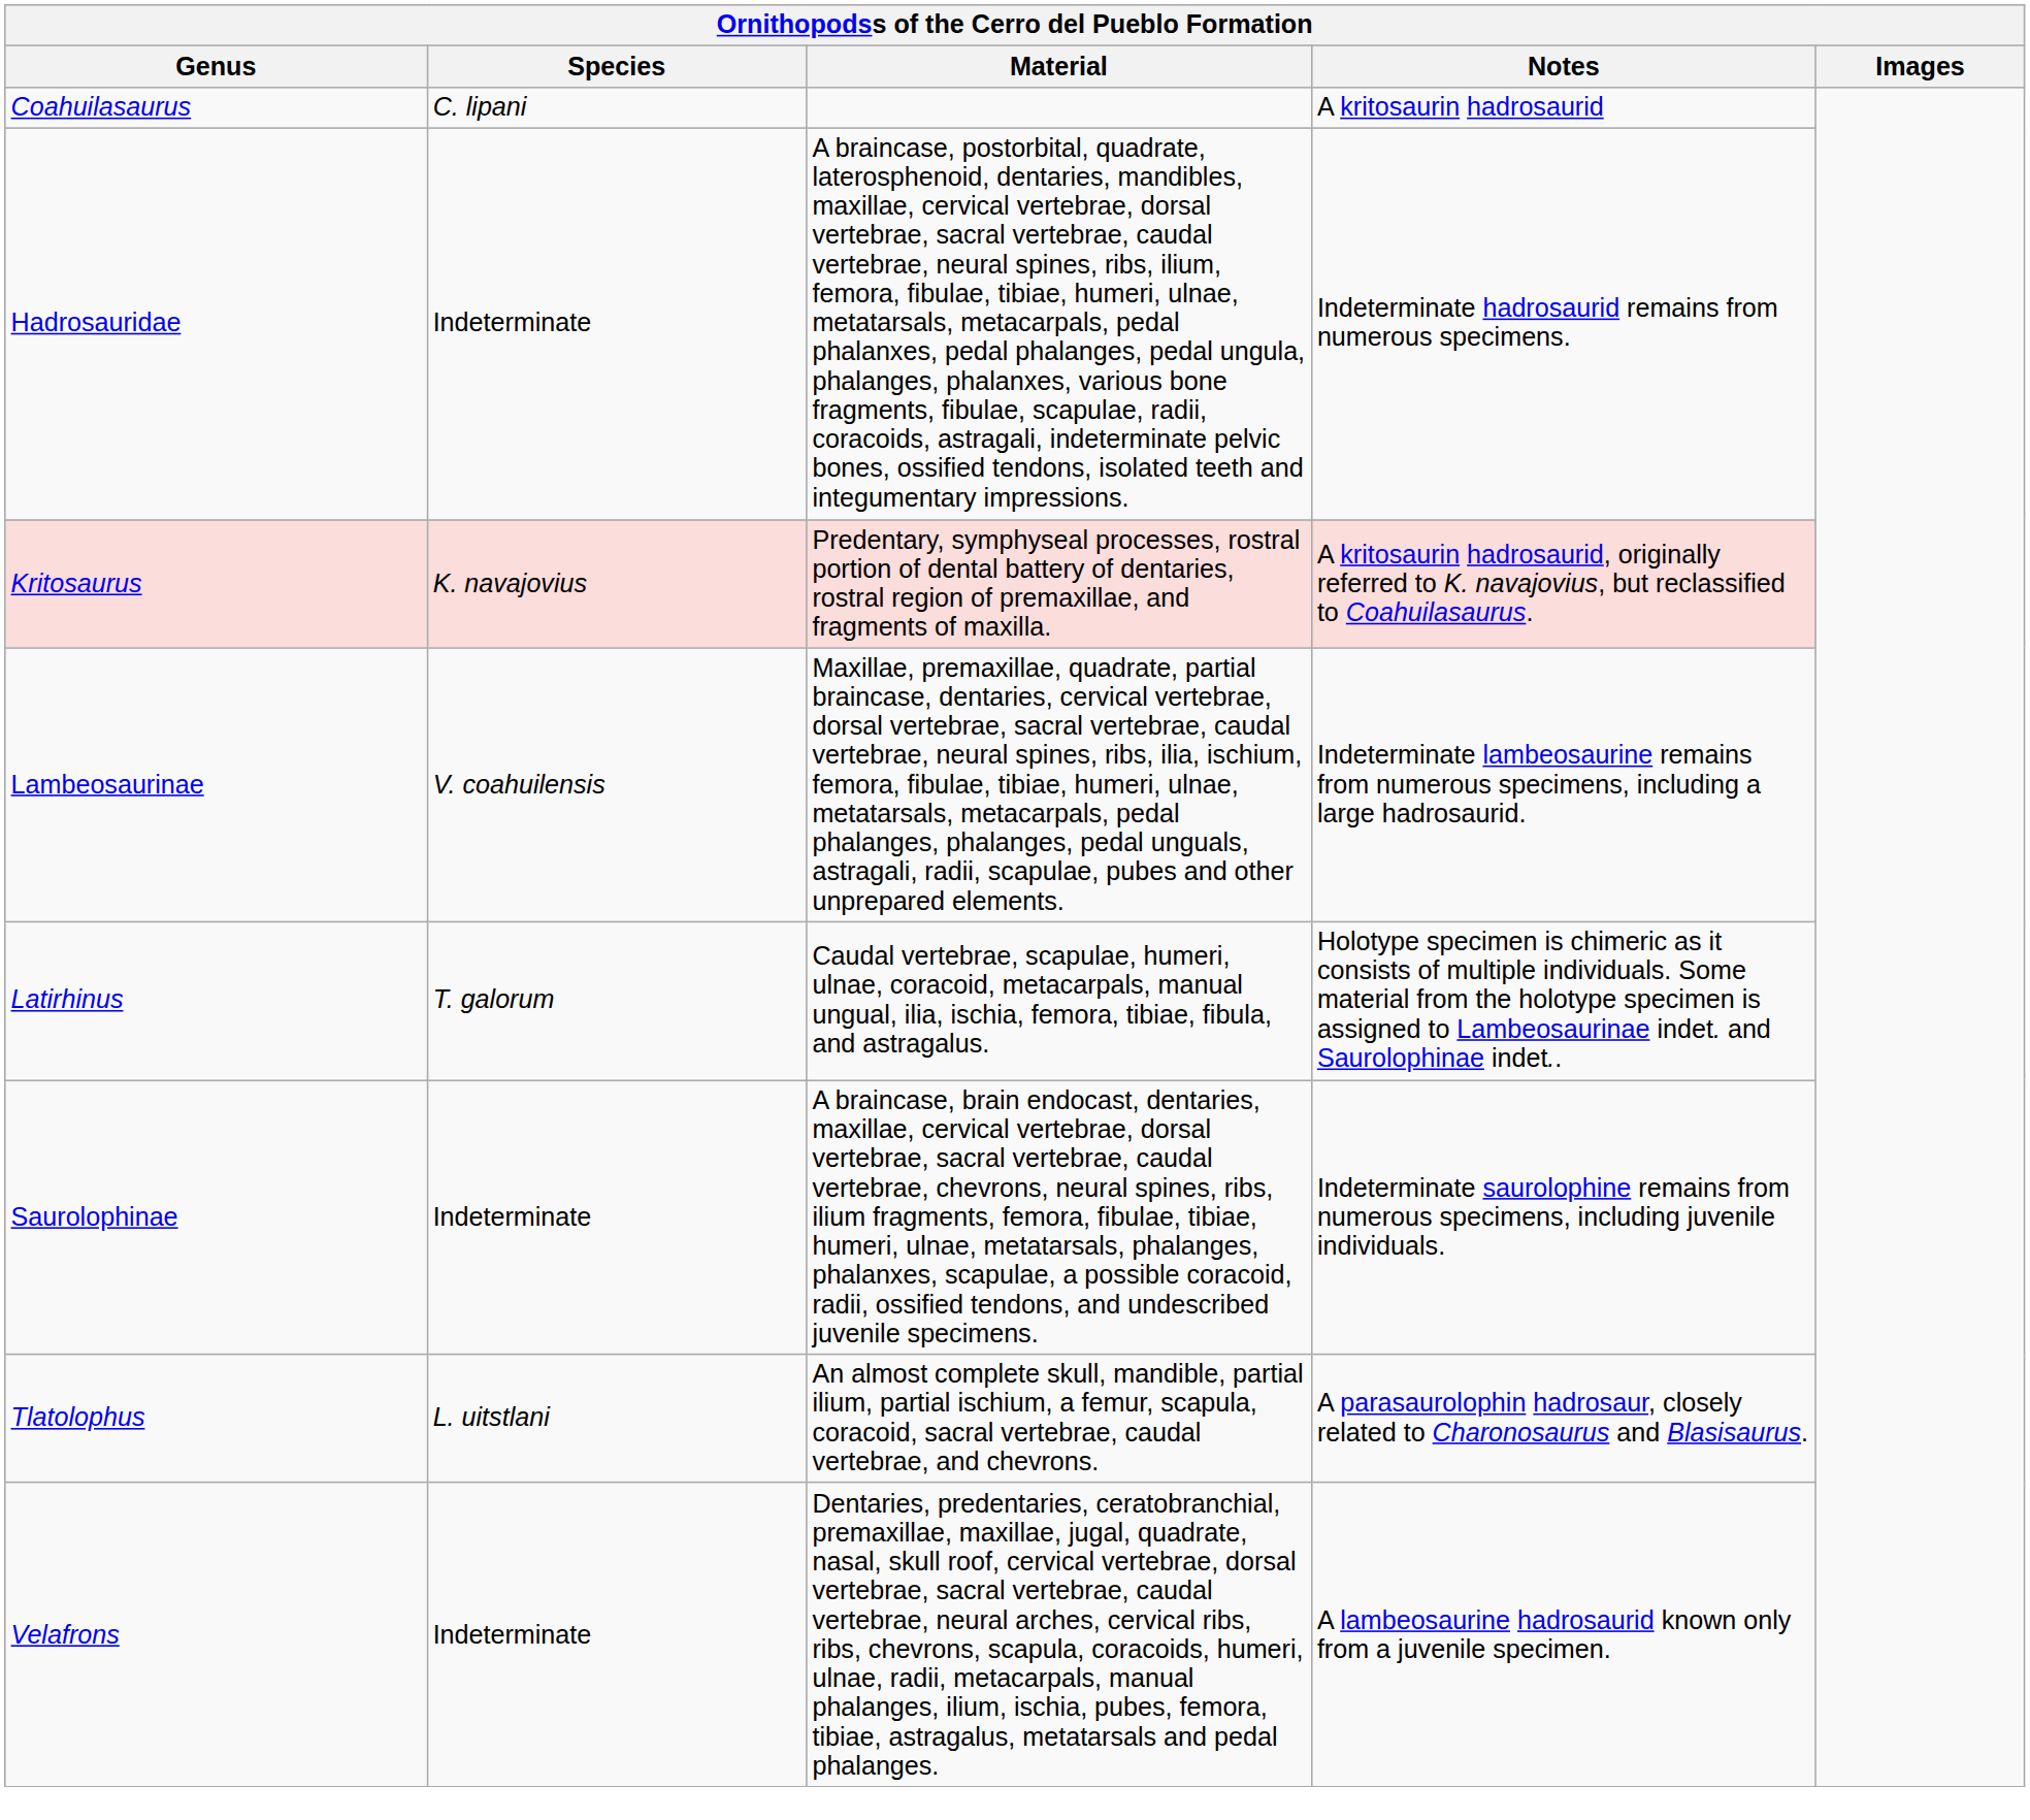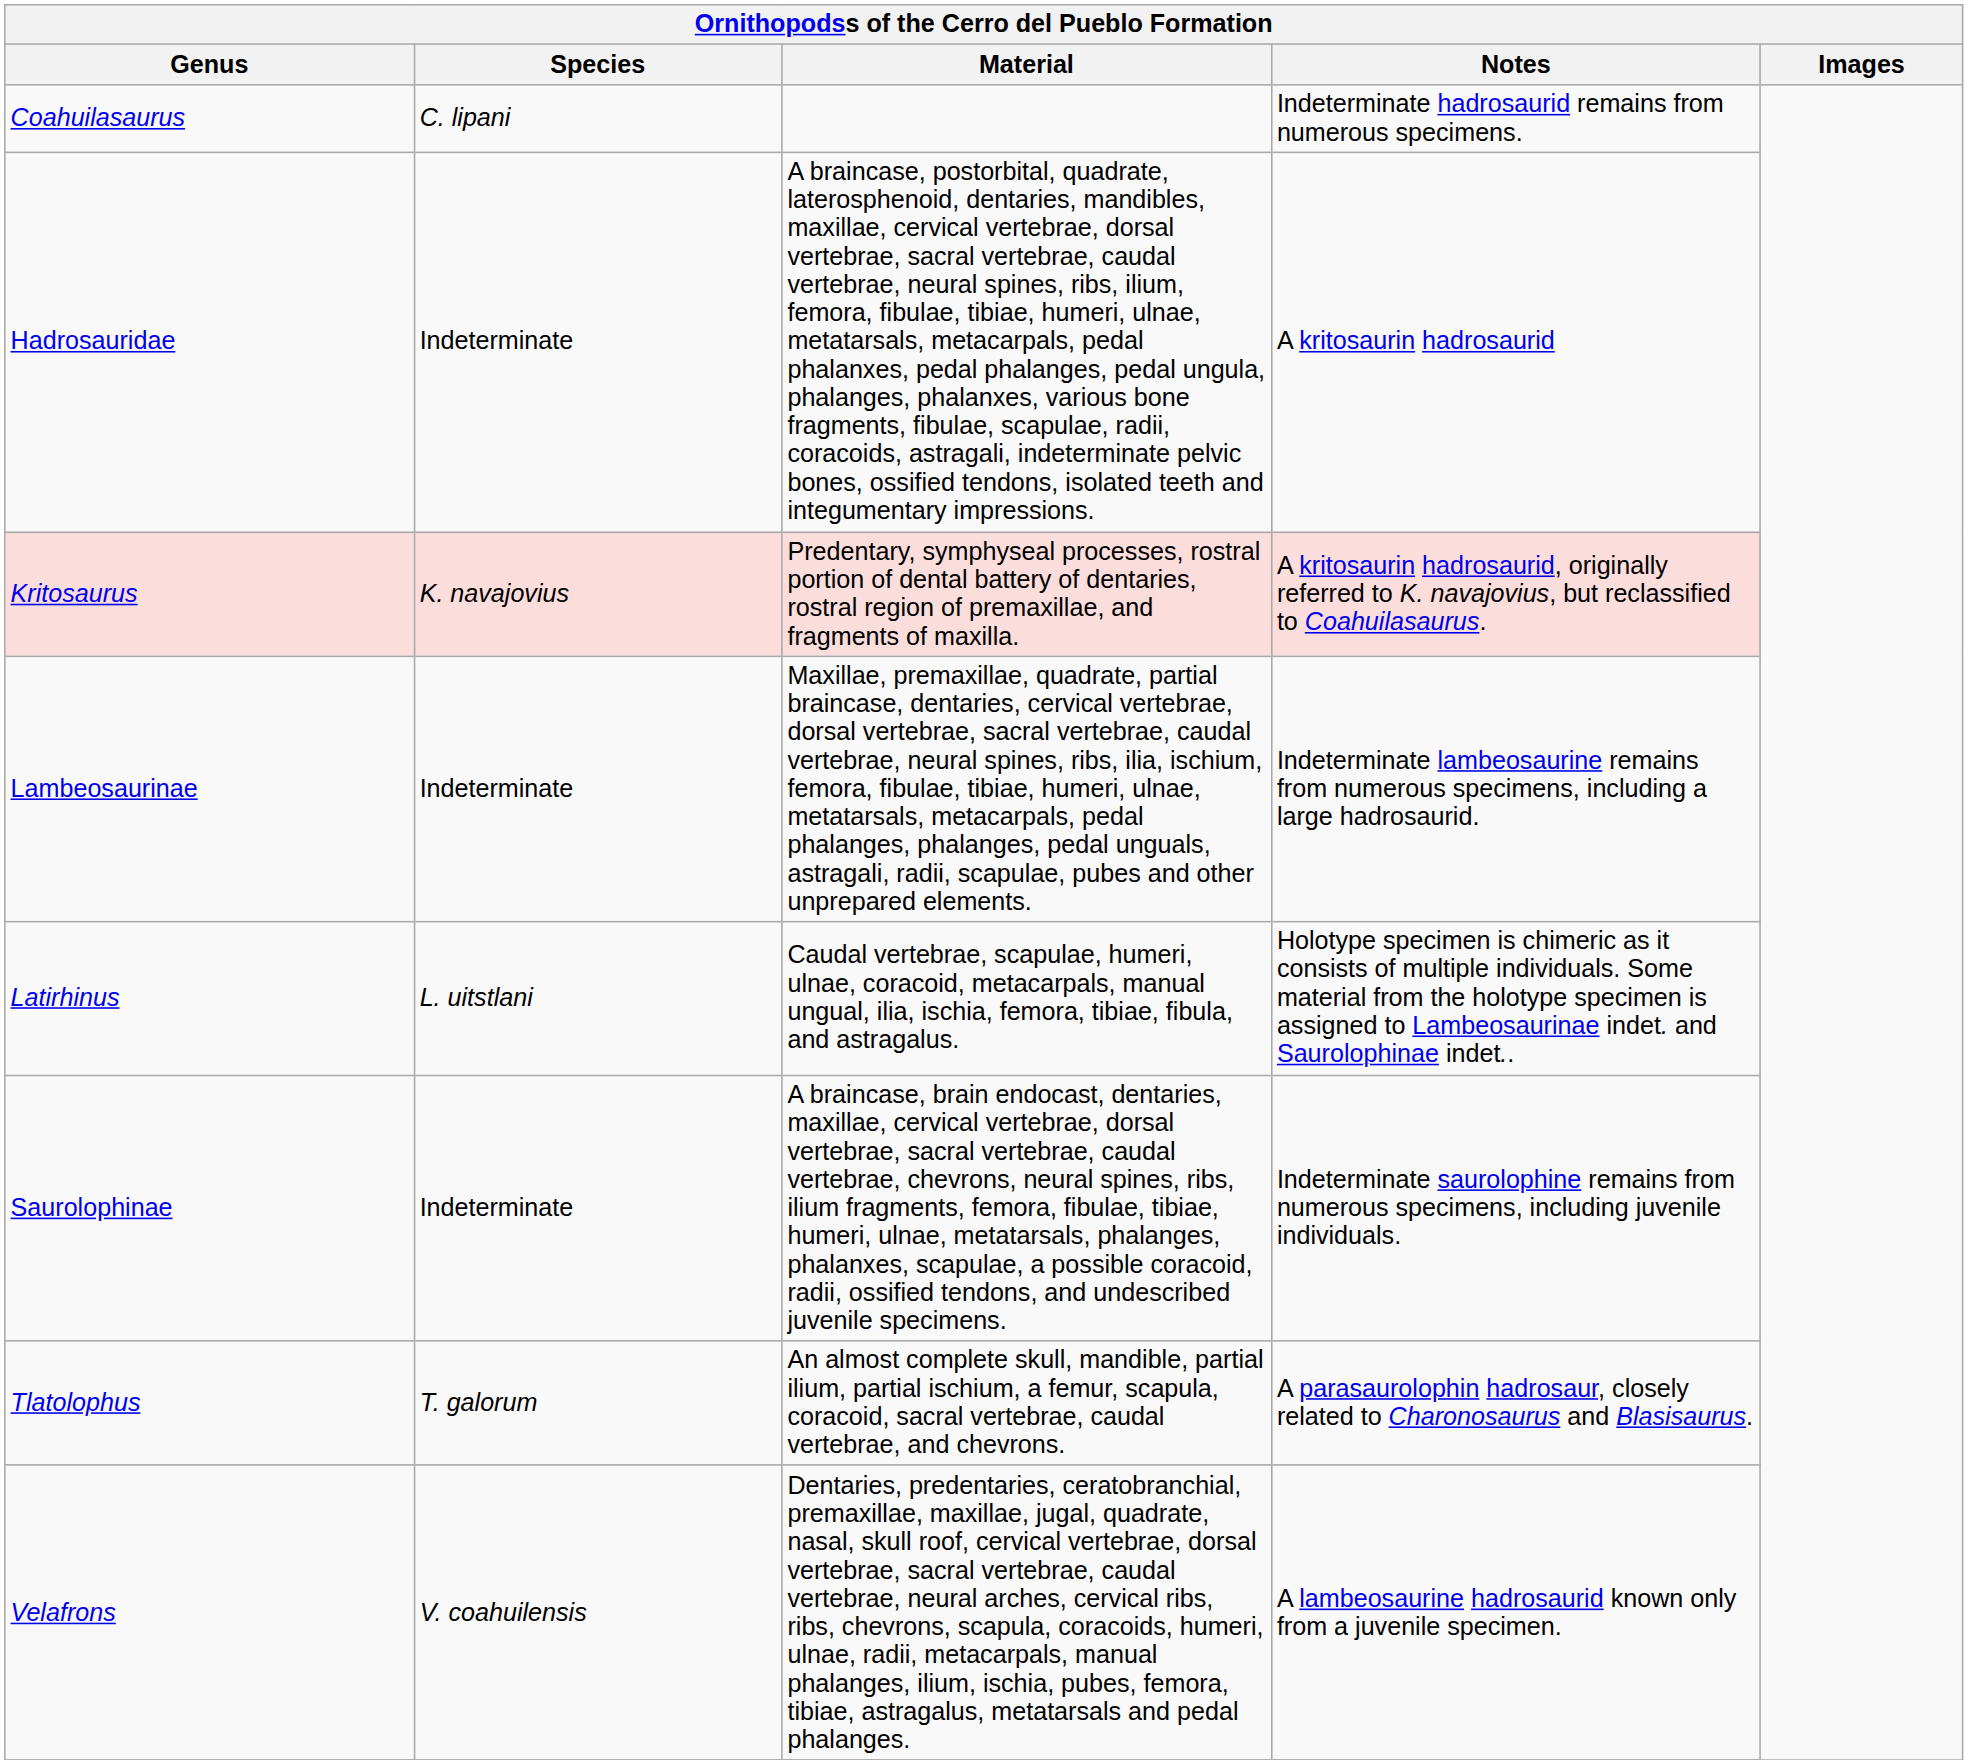 <table class="wikitable" align="center">
 <tr>
 <th colspan="5" align="center"><strong><a href='#'>Ornithopods</a>s of the Cerro del Pueblo Formation</strong></th>
 </tr>
 <tr>
 <th>Genus</th>
 <th>Species</th>
 <th width="25%">Material</th>
 <th width="25%">Notes</th>
 <th>Images</th>
 </tr>
 <tr>
 <td><em><a href='#'>Coahuilasaurus</a></em></td>
 <td><em>C. lipani</em></td>
 <td></td>
-<td>A <a href='#'>kritosaurin</a> <a href='#'>hadrosaurid</a></td>
+<td>Indeterminate <a href='#'>hadrosaurid</a> remains from numerous specimens.</td>
 <td rowspan = 100>  </td>
 </tr>
 <tr>
 <td><a href='#'>Hadrosauridae</a></td>
 <td>Indeterminate</td>
 <td>A braincase, postorbital, quadrate, laterosphenoid, dentaries, mandibles, maxillae, cervical vertebrae, dorsal vertebrae, sacral vertebrae, caudal vertebrae, neural spines, ribs, ilium, femora, fibulae, tibiae, humeri, ulnae, metatarsals, metacarpals, pedal phalanxes, pedal phalanges, pedal ungula, phalanges, phalanxes, various bone fragments, fibulae, scapulae, radii, coracoids, astragali, indeterminate pelvic bones, ossified tendons, isolated teeth and integumentary impressions.</td>
-<td>Indeterminate <a href='#'>hadrosaurid</a> remains from numerous specimens.</td>
+<td>A <a href='#'>kritosaurin</a> <a href='#'>hadrosaurid</a></td>
 </tr>
 <tr>
 <td style="background:#fbdddb;"><em><a href='#'>Kritosaurus</a></em></td>
 <td style="background:#fbdddb;"><em>K. navajovius</em></td>
 <td style="background:#fbdddb;">Predentary, symphyseal processes, rostral portion of dental battery of dentaries, rostral region of premaxillae, and fragments of maxilla.</td>
 <td style="background:#fbdddb;">A <a href='#'>kritosaurin</a> <a href='#'>hadrosaurid</a>, originally referred to <em>K. navajovius</em>, but reclassified to <em><a href='#'>Coahuilasaurus</a></em>.</td>
 </tr>
 <tr>
 <td><a href='#'>Lambeosaurinae</a></td>
-<td><em>V. coahuilensis</em></td>
+<td>Indeterminate</td>
 <td>Maxillae, premaxillae, quadrate, partial braincase, dentaries, cervical vertebrae, dorsal vertebrae, sacral vertebrae, caudal vertebrae, neural spines, ribs, ilia, ischium, femora, fibulae, tibiae, humeri, ulnae, metatarsals, metacarpals, pedal phalanges, phalanges, pedal unguals, astragali, radii, scapulae, pubes and other unprepared elements.</td>
 <td>Indeterminate <a href='#'>lambeosaurine</a> remains from numerous specimens, including a large hadrosaurid.</td>
 </tr>
 <tr>
 <td><em><a href='#'>Latirhinus</a></em></td>
-<td><em>T. galorum</em></td>
+<td><em>L. uitstlani</em></td>
 <td>Caudal vertebrae, scapulae, humeri, ulnae, coracoid, metacarpals, manual ungual, ilia, ischia, femora, tibiae, fibula, and astragalus.</td>
 <td>Holotype specimen is chimeric as it consists of multiple individuals. Some material from the holotype specimen is assigned to <a href='#'>Lambeosaurinae</a> indet<em>.</em> and <a href='#'>Saurolophinae</a> indet<em>.</em>.</td>
 </tr>
 <tr>
 <td><a href='#'>Saurolophinae</a></td>
 <td>Indeterminate</td>
 <td>A braincase, brain endocast, dentaries, maxillae, cervical vertebrae, dorsal vertebrae, sacral vertebrae, caudal vertebrae, chevrons, neural spines, ribs, ilium fragments, femora, fibulae, tibiae, humeri, ulnae, metatarsals, phalanges, phalanxes, scapulae, a possible coracoid, radii, ossified tendons, and undescribed juvenile specimens.</td>
 <td>Indeterminate <a href='#'>saurolophine</a> remains from numerous specimens, including juvenile individuals.</td>
 </tr>
 <tr>
 <td><em><a href='#'>Tlatolophus</a></em></td>
-<td><em>L. uitstlani</em></td>
+<td><em>T. galorum</em></td>
 <td>An almost complete skull, mandible, partial ilium, partial ischium, a femur, scapula, coracoid, sacral vertebrae, caudal vertebrae, and chevrons.</td>
 <td>A <a href='#'>parasaurolophin</a> <a href='#'>hadrosaur</a>, closely related to <em><a href='#'>Charonosaurus</a></em> and <em><a href='#'>Blasisaurus</a></em>.</td>
 </tr>
 <tr>
 <td><em><a href='#'>Velafrons</a></em></td>
-<td>Indeterminate</td>
+<td><em>V. coahuilensis</em></td>
 <td>Dentaries, predentaries, ceratobranchial, premaxillae, maxillae, jugal, quadrate, nasal, skull roof, cervical vertebrae, dorsal vertebrae, sacral vertebrae, caudal vertebrae, neural arches, cervical ribs, ribs, chevrons, scapula, coracoids, humeri, ulnae, radii, metacarpals, manual phalanges, ilium, ischia, pubes, femora, tibiae, astragalus, metatarsals and pedal phalanges.</td>
 <td>A <a href='#'>lambeosaurine</a> <a href='#'>hadrosaurid</a> known only from a juvenile specimen.</td>
 </tr>
 <tr>
 </tr>
 </table>
